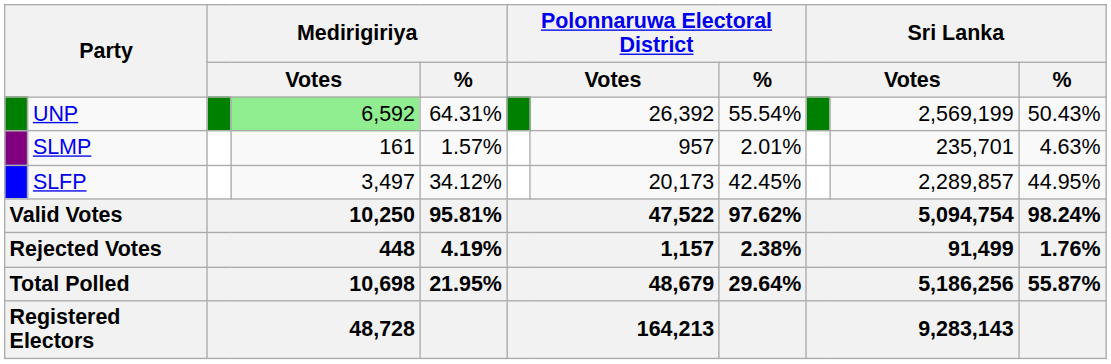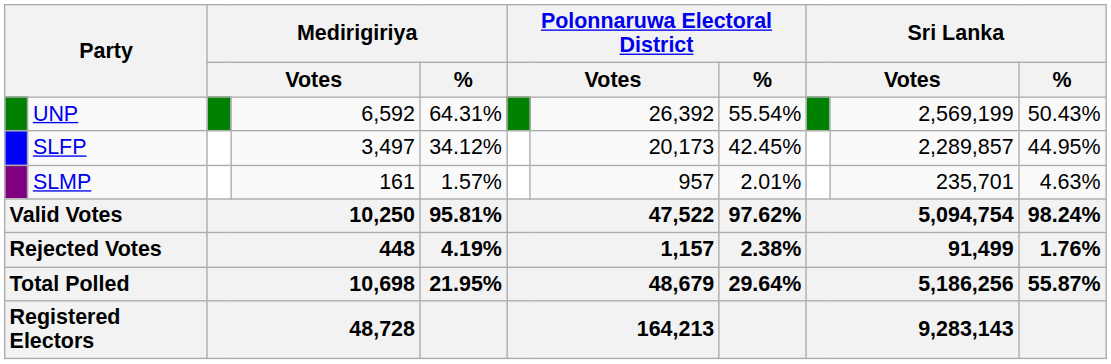 <table class="wikitable">
 <tr>
 <th colspan="2" width="144px"rowspan="2">Party</th>
 <th colspan="3" width="216px">Medirigiriya</th>
 <th colspan="3" width="216px"><a href='#'>Polonnaruwa Electoral District</a></th>
 <th colspan="3" width="216px">Sri Lanka</th>
 </tr>
 <tr>
 <th colspan="2" width="144px">Votes</th>
 <th>%</th>
 <th colspan="2" width="144px">Votes</th>
 <th>%</th>
 <th colspan="2" width="144px">Votes</th>
 <th>%</th>
 </tr>
 <tr>
 <td style="background-color:green;" width="10px"></td>
 <td style="text-align:left;"><a href='#'>UNP</a></td>
 <td style="background-color:green;" width="10px"></td>
-<td style="background: lightgreen; text-align:right;">6,592</td>
+<td style="text-align:right;">6,592</td>
 <td style="text-align:right;">64.31%</td>
 <td style="background-color:green;" width="10px"></td>
 <td style="text-align:right;">26,392</td>
 <td style="text-align:right;">55.54%</td>
 <td style="background-color:green;" width="10px"></td>
 <td style="text-align:right;">2,569,199</td>
 <td style="text-align:right;">50.43%</td>
+</tr>
+<tr>
+<td style="background-color:blue;" width="10px"></td>
+<td style="text-align:left;"><a href='#'>SLFP</a></td>
+<td style="background-color:white;" width="10px"></td>
+<td style="text-align:right;">3,497</td>
+<td style="text-align:right;">34.12%</td>
+<td style="background-color:white;" width="10px"></td>
+<td style="text-align:right;">20,173</td>
+<td style="text-align:right;">42.45%</td>
+<td style="background-color:white;" width="10px"></td>
+<td style="text-align:right;">2,289,857</td>
+<td style="text-align:right;">44.95%</td>
 </tr>
 <tr>
 <td style="background-color:purple;" width="10px"></td>
 <td style="text-align:left;"><a href='#'>SLMP</a></td>
 <td style="background-color:white;" width="10px"></td>
 <td style="text-align:right;">161</td>
 <td style="text-align:right;">1.57%</td>
 <td style="background-color:white;" width="10px"></td>
 <td style="text-align:right;">957</td>
 <td style="text-align:right;">2.01%</td>
 <td style="background-color:white;" width="10px"></td>
 <td style="text-align:right;">235,701</td>
 <td style="text-align:right;">4.63%</td>
-</tr>
-<tr>
-<td style="background-color:blue;" width="10px"></td>
-<td style="text-align:left;"><a href='#'>SLFP</a></td>
-<td style="background-color:white;" width="10px"></td>
-<td style="text-align:right;">3,497</td>
-<td style="text-align:right;">34.12%</td>
-<td style="background-color:white;" width="10px"></td>
-<td style="text-align:right;">20,173</td>
-<td style="text-align:right;">42.45%</td>
-<td style="background-color:white;" width="10px"></td>
-<td style="text-align:right;">2,289,857</td>
-<td style="text-align:right;">44.95%</td>
 </tr>
 <tr>
 <th colspan="2" width="144px"style="text-align:left;">Valid Votes</th>
 <th style="text-align:right;"colspan="2" width="144px">10,250</th>
 <th style="text-align:right;">95.81%</th>
 <th style="text-align:right;"colspan="2" width="144px">47,522</th>
 <th style="text-align:right;">97.62%</th>
 <th style="text-align:right;"colspan="2" width="144px">5,094,754</th>
 <th style="text-align:right;">98.24%</th>
 </tr>
 <tr>
 <th colspan="2" width="144px"style="text-align:left;">Rejected Votes</th>
 <th style="text-align:right;"colspan="2" width="144px">448</th>
 <th style="text-align:right;">4.19%</th>
 <th style="text-align:right;"colspan="2" width="144px">1,157</th>
 <th style="text-align:right;">2.38%</th>
 <th style="text-align:right;"colspan="2" width="144px">91,499</th>
 <th style="text-align:right;">1.76%</th>
 </tr>
 <tr>
 <th colspan="2" width="144px"style="text-align:left;">Total Polled</th>
 <th style="text-align:right;"colspan="2" width="144px">10,698</th>
 <th style="text-align:right;">21.95%</th>
 <th style="text-align:right;"colspan="2" width="144px">48,679</th>
 <th style="text-align:right;">29.64%</th>
 <th style="text-align:right;"colspan="2" width="144px">5,186,256</th>
 <th style="text-align:right;">55.87%</th>
 </tr>
 <tr>
 <th colspan="2" width="144px"style="text-align:left;">Registered Electors</th>
 <th style="text-align:right;"colspan="2" width="144px">48,728</th>
 <th></th>
 <th style="text-align:right;"colspan="2" width="144px">164,213</th>
 <th></th>
 <th style="text-align:right;"colspan="2" width="144px">9,283,143</th>
 <th></th>
 </tr>
 </table>
